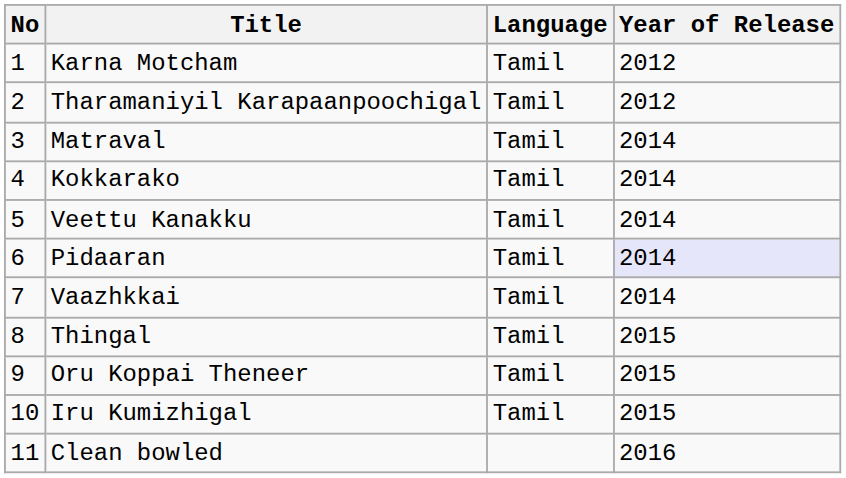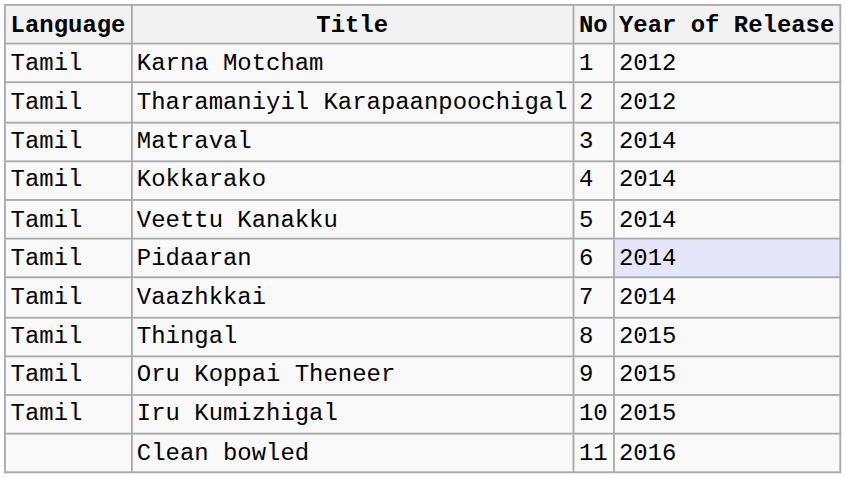 <table class="wikitable">
 <tr>
+<th>Language</th>
+<th>Title</th>
 <th>No</th>
-<th>Title</th>
-<th>Language</th>
 <th>Year of Release</th>
 </tr>
 <tr>
+<td>Tamil</td>
+<td>Karna Motcham</td>
 <td>1</td>
-<td>Karna Motcham</td>
-<td>Tamil</td>
 <td>2012</td>
 </tr>
 <tr>
+<td>Tamil</td>
+<td>Tharamaniyil Karapaanpoochigal<br></td>
 <td>2</td>
-<td>Tharamaniyil Karapaanpoochigal<br></td>
-<td>Tamil</td>
 <td>2012</td>
 </tr>
 <tr>
+<td>Tamil</td>
+<td>Matraval</td>
 <td>3</td>
-<td>Matraval</td>
-<td>Tamil</td>
 <td>2014</td>
 </tr>
 <tr>
+<td>Tamil</td>
+<td>Kokkarako</td>
 <td>4</td>
-<td>Kokkarako</td>
-<td>Tamil</td>
 <td>2014</td>
 </tr>
 <tr>
+<td>Tamil</td>
+<td>Veettu Kanakku</td>
 <td>5</td>
-<td>Veettu Kanakku</td>
-<td>Tamil</td>
 <td>2014</td>
 </tr>
 <tr>
+<td>Tamil</td>
+<td>Pidaaran</td>
 <td>6</td>
-<td>Pidaaran</td>
-<td>Tamil</td>
 <td style="background: lavender;">2014</td>
 </tr>
 <tr>
+<td>Tamil</td>
+<td>Vaazhkkai</td>
 <td>7</td>
-<td>Vaazhkkai</td>
-<td>Tamil</td>
 <td>2014</td>
 </tr>
 <tr>
+<td>Tamil</td>
+<td>Thingal</td>
 <td>8</td>
-<td>Thingal</td>
-<td>Tamil</td>
 <td>2015</td>
 </tr>
 <tr>
+<td>Tamil</td>
+<td>Oru Koppai Theneer</td>
 <td>9</td>
-<td>Oru Koppai Theneer</td>
-<td>Tamil</td>
 <td>2015</td>
 </tr>
 <tr>
+<td>Tamil</td>
+<td>Iru Kumizhigal</td>
 <td>10</td>
-<td>Iru Kumizhigal</td>
-<td>Tamil</td>
 <td>2015</td>
 </tr>
 <tr>
+<td></td>
+<td>Clean bowled</td>
 <td>11</td>
-<td>Clean bowled</td>
-<td></td>
 <td>2016</td>
 </tr>
 </table>
